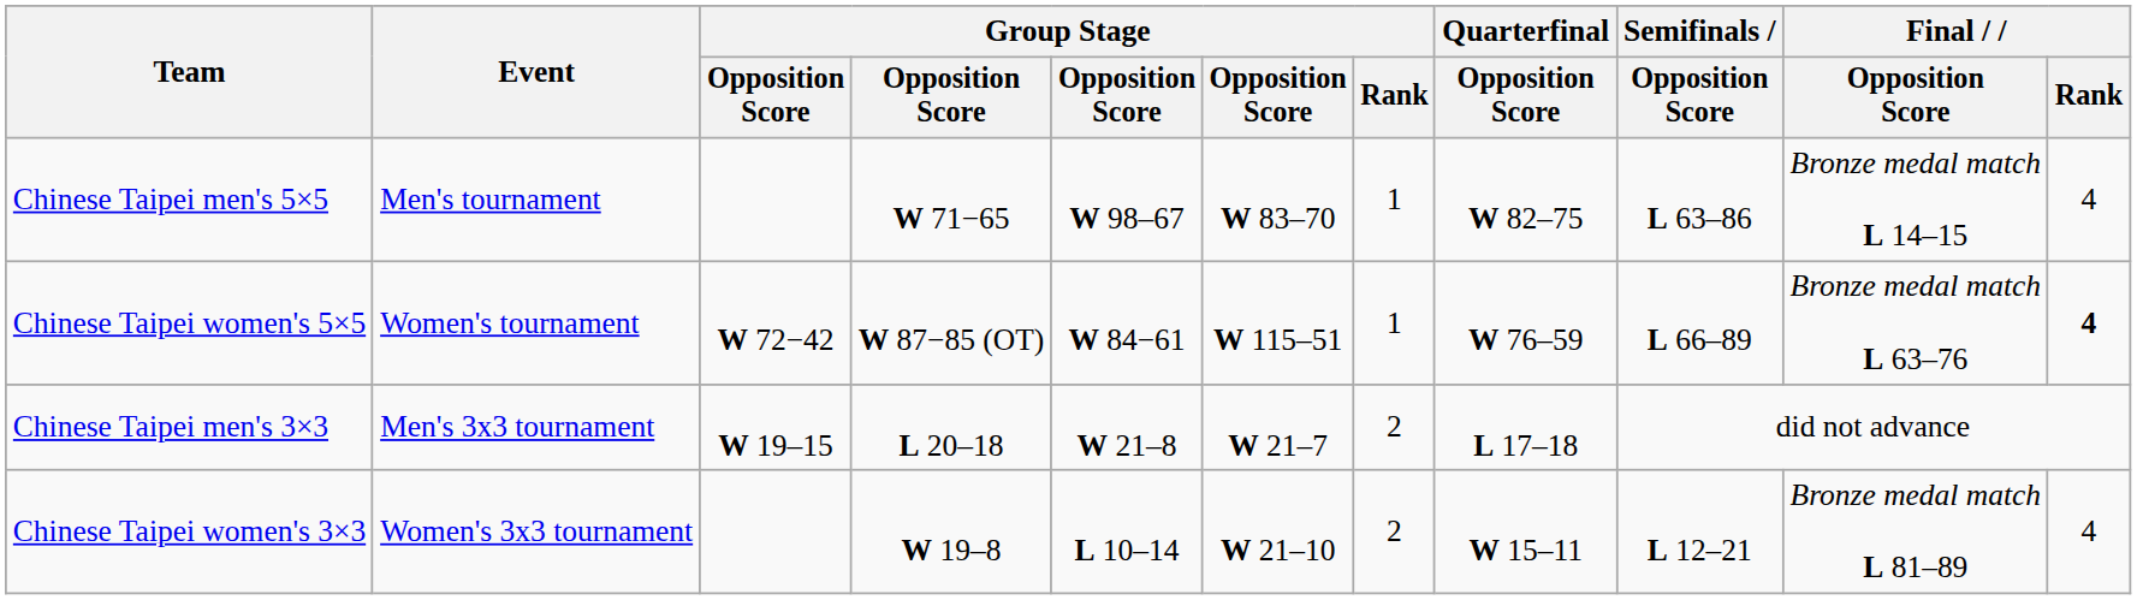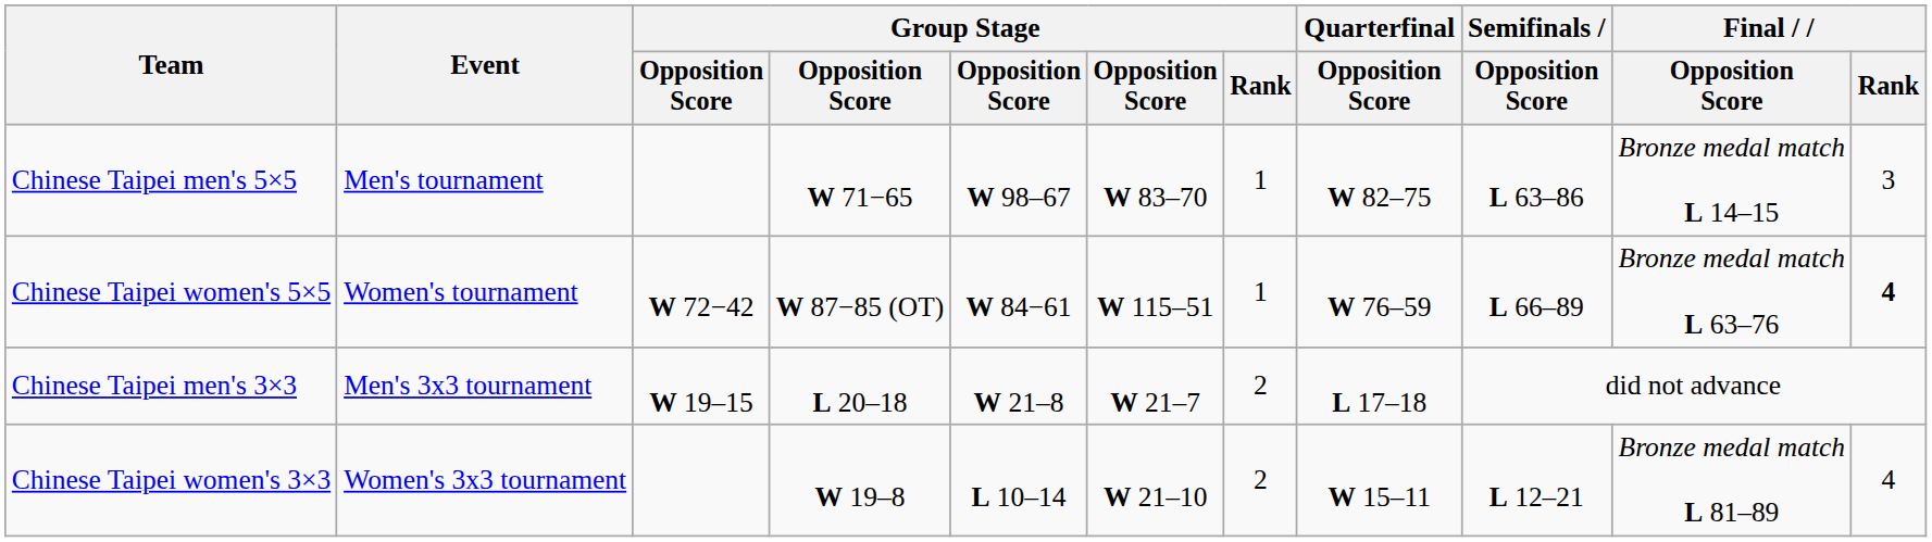 <table class=wikitable style=font-size:90%;text-align:center>
 <tr>
 <th rowspan=2>Team</th>
 <th rowspan=2>Event</th>
 <th colspan=5>Group Stage</th>
 <th>Quarterfinal</th>
 <th>Semifinals / </th>
 <th colspan=2>Final /  / </th>
 </tr>
 <tr style="font-size:95%">
 <th>Opposition<br>Score</th>
 <th>Opposition<br>Score</th>
 <th>Opposition<br>Score</th>
 <th>Opposition<br>Score</th>
 <th>Rank</th>
 <th>Opposition<br>Score</th>
 <th>Opposition<br>Score</th>
 <th>Opposition<br>Score</th>
 <th>Rank</th>
 </tr>
 <tr align=center>
 <td align=left><a href='#'>Chinese Taipei men's 5×5</a></td>
 <td align=left><a href='#'>Men's tournament</a></td>
 <td></td>
 <td><br><strong>W</strong> 71−65</td>
 <td><br><strong>W</strong> 98–67</td>
 <td><br><strong>W</strong> 83–70</td>
 <td>1 <strong></strong></td>
 <td><br><strong>W</strong> 82–75</td>
 <td><br><strong>L</strong> 63–86</td>
 <td><em>Bronze medal match</em><br><br><strong>L</strong> 14–15</td>
-<td>4</td>
+<td>3</td>
 </tr>
 <tr align=center>
 <td align=left><a href='#'>Chinese Taipei women's 5×5</a></td>
 <td align=left><a href='#'>Women's tournament</a></td>
 <td><br><strong>W</strong> 72−42</td>
 <td><br><strong>W</strong> 87−85 (OT)</td>
 <td><br><strong>W</strong> 84−61</td>
 <td><br><strong>W</strong> 115–51</td>
 <td>1 <strong></strong></td>
 <td><br><strong>W</strong> 76–59</td>
 <td><br><strong>L</strong> 66–89</td>
 <td><em>Bronze medal match</em><br><br><strong>L</strong> 63–76</td>
 <td><strong>4</strong></td>
 </tr>
 <tr align=center>
 <td align=left><a href='#'>Chinese Taipei men's 3×3</a></td>
 <td align=left><a href='#'>Men's 3x3 tournament</a></td>
 <td><br><strong>W</strong> 19–15</td>
 <td><br><strong>L</strong> 20–18</td>
 <td><br><strong>W</strong> 21–8</td>
 <td><br><strong>W</strong> 21–7</td>
 <td>2 <strong></strong></td>
 <td><br><strong>L</strong> 17–18</td>
 <td colspan="3">did not advance</td>
 </tr>
 <tr align=center>
 <td align=left><a href='#'>Chinese Taipei women's 3×3</a></td>
 <td align=left><a href='#'>Women's 3x3 tournament</a></td>
 <td></td>
 <td><br><strong>W</strong> 19–8</td>
 <td><br><strong>L</strong> 10–14</td>
 <td><br><strong>W</strong> 21–10</td>
 <td>2 <strong></strong></td>
 <td><br><strong>W</strong> 15–11</td>
 <td><br><strong>L</strong> 12–21</td>
 <td><em>Bronze medal match</em><br><br><strong>L</strong> 81–89</td>
 <td>4</td>
 </tr>
 </table>
